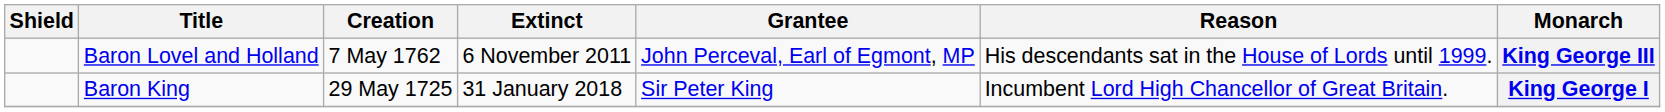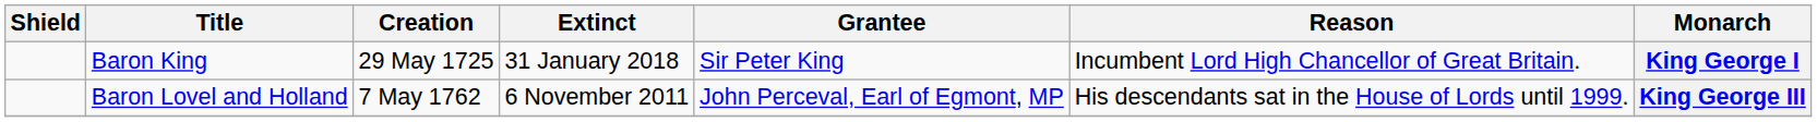 <table class="wikitable sortable">
 <tr>
 <th>Shield</th>
 <th>Title</th>
 <th>Creation</th>
 <th>Extinct</th>
 <th>Grantee</th>
 <th>Reason</th>
 <th>Monarch</th>
 </tr>
 <tr>
 <td align=center><br></td>
+<td><a href='#'>Baron King</a></td>
+<td>29 May 1725</td>
+<td>31 January 2018</td>
+<td><a href='#'>Sir Peter King</a></td>
+<td>Incumbent <a href='#'>Lord High Chancellor of Great Britain</a>.</td>
+<th><a href='#'>King George I</a></th>
+</tr>
+<tr>
+<td align=center><br></td>
 <td><a href='#'>Baron Lovel and Holland</a></td>
 <td>7 May 1762</td>
 <td>6 November 2011</td>
 <td> <a href='#'>John Perceval, Earl of Egmont</a>, <a href='#'>MP</a></td>
 <td>His descendants sat in the <a href='#'>House of Lords</a> until <a href='#'>1999</a>.</td>
 <th><a href='#'>King George III</a></th>
 </tr>
 <tr>
-<td align=center><br></td>
-<td><a href='#'>Baron King</a></td>
-<td>29 May 1725</td>
-<td>31 January 2018</td>
-<td><a href='#'>Sir Peter King</a></td>
-<td>Incumbent <a href='#'>Lord High Chancellor of Great Britain</a>.</td>
-<th><a href='#'>King George I</a></th>
-</tr>
-<tr>
 </tr>
 </table>
